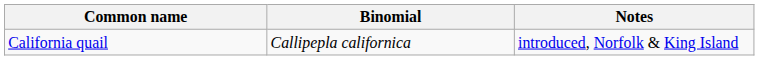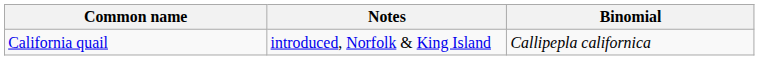 <table style="width:60%;" class="wikitable">
 <tr>
 <th width=35%>Common name</th>
+<th width=32%>Notes</th>
 <th width=33%>Binomial</th>
-<th width=32%>Notes</th>
 </tr>
 <tr>
 <td><a href='#'>California quail</a></td>
+<td><a href='#'>introduced</a>, <a href='#'>Norfolk</a> & <a href='#'>King Island</a></td>
 <td><em>Callipepla californica</em></td>
-<td><a href='#'>introduced</a>, <a href='#'>Norfolk</a> & <a href='#'>King Island</a></td>
 </tr>
 </table>
